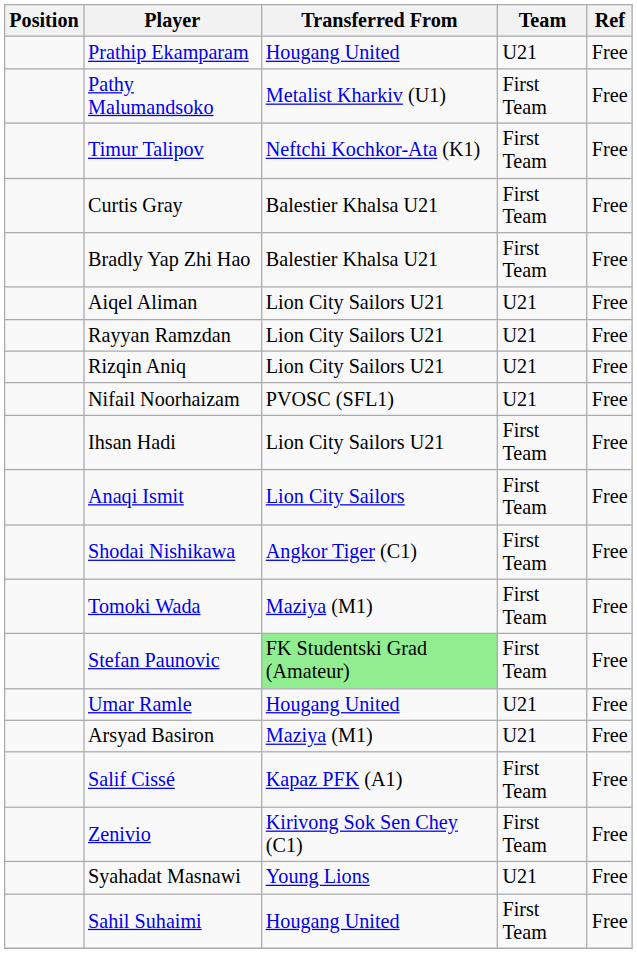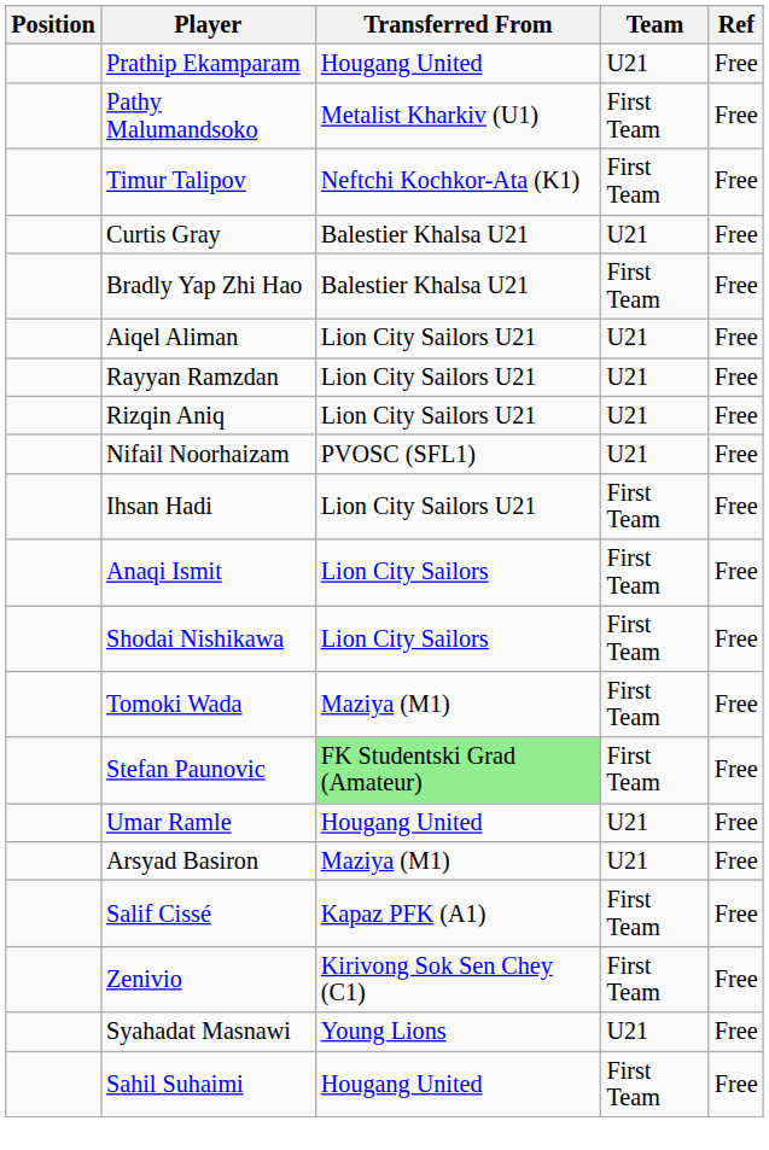 <table class="wikitable sortable" style="width:80%; text-align:center; font-size:100%; text-align:left;">
 <tr>
 <th><strong>Position</strong></th>
 <th><strong>Player</strong></th>
 <th><strong>Transferred From</strong></th>
 <th><strong>Team</strong></th>
 <th><strong>Ref</strong></th>
 </tr>
 <tr>
 <td></td>
 <td> <a href='#'>Prathip Ekamparam</a></td>
 <td> <a href='#'>Hougang United</a></td>
 <td>U21</td>
 <td>Free </td>
 </tr>
 <tr>
 <td></td>
 <td> <a href='#'>Pathy Malumandsoko</a></td>
 <td> <a href='#'>Metalist Kharkiv</a> (U1)</td>
 <td>First Team</td>
 <td>Free </td>
 </tr>
 <tr>
 <td></td>
 <td> <a href='#'>Timur Talipov</a></td>
 <td> <a href='#'>Neftchi Kochkor-Ata</a> (K1)</td>
 <td>First Team</td>
 <td>Free </td>
 </tr>
 <tr>
 <td></td>
 <td> Curtis Gray</td>
 <td> Balestier Khalsa U21</td>
-<td>First Team</td>
+<td>U21</td>
 <td>Free</td>
 </tr>
 <tr>
 <td></td>
 <td> Bradly Yap Zhi Hao</td>
 <td> Balestier Khalsa U21</td>
 <td>First Team</td>
 <td>Free</td>
 </tr>
 <tr>
 <td></td>
 <td> Aiqel Aliman</td>
 <td> Lion City Sailors U21</td>
 <td>U21</td>
 <td>Free</td>
 </tr>
 <tr>
 <td></td>
 <td> Rayyan Ramzdan</td>
 <td> Lion City Sailors U21</td>
 <td>U21</td>
 <td>Free</td>
 </tr>
 <tr>
 <td></td>
 <td> Rizqin Aniq</td>
 <td> Lion City Sailors U21</td>
 <td>U21</td>
 <td>Free</td>
 </tr>
 <tr>
 <td></td>
 <td> Nifail Noorhaizam</td>
 <td> PVOSC (SFL1)</td>
 <td>U21</td>
 <td>Free</td>
 </tr>
 <tr>
 <td></td>
 <td> Ihsan Hadi</td>
 <td> Lion City Sailors U21</td>
 <td>First Team</td>
 <td>Free</td>
 </tr>
 <tr>
 <td></td>
 <td> <a href='#'>Anaqi Ismit</a></td>
 <td> <a href='#'>Lion City Sailors</a></td>
 <td>First Team</td>
 <td>Free </td>
 </tr>
 <tr>
 <td></td>
 <td> <a href='#'>Shodai Nishikawa</a></td>
-<td> <a href='#'>Angkor Tiger</a> (C1)</td>
+<td> <a href='#'>Lion City Sailors</a></td>
 <td>First Team</td>
 <td>Free </td>
 </tr>
 <tr>
 <td></td>
 <td> <a href='#'>Tomoki Wada</a></td>
 <td> <a href='#'>Maziya</a> (M1)</td>
 <td>First Team</td>
 <td>Free </td>
 </tr>
 <tr>
 <td></td>
 <td> <a href='#'>Stefan Paunovic</a></td>
 <td style="background: lightgreen;"> FK Studentski Grad (Amateur)</td>
 <td>First Team</td>
 <td>Free </td>
 </tr>
 <tr>
 <td></td>
 <td> <a href='#'>Umar Ramle</a></td>
 <td> <a href='#'>Hougang United</a></td>
 <td>U21</td>
 <td>Free </td>
 </tr>
 <tr>
 <td></td>
 <td> Arsyad Basiron</td>
 <td> <a href='#'>Maziya</a> (M1)</td>
 <td>U21</td>
 <td>Free</td>
 </tr>
 <tr>
 <td></td>
 <td> <a href='#'>Salif Cissé</a></td>
 <td> <a href='#'>Kapaz PFK</a> (A1)</td>
 <td>First Team</td>
 <td>Free </td>
 </tr>
 <tr>
 <td></td>
 <td> <a href='#'>Zenivio</a></td>
 <td> <a href='#'>Kirivong Sok Sen Chey</a> (C1)</td>
 <td>First Team</td>
 <td>Free </td>
 </tr>
 <tr>
 <td></td>
 <td> Syahadat Masnawi</td>
 <td> <a href='#'>Young Lions</a></td>
 <td>U21</td>
 <td>Free </td>
 </tr>
 <tr>
 <td></td>
 <td> <a href='#'>Sahil Suhaimi</a></td>
 <td> <a href='#'>Hougang United</a></td>
 <td>First Team</td>
 <td>Free </td>
 </tr>
 <tr>
 </tr>
 </table>
